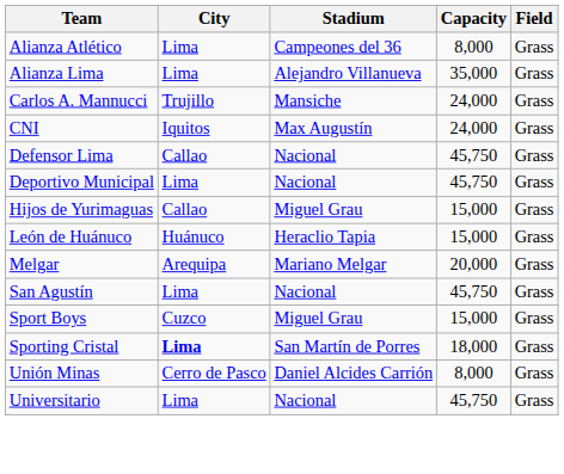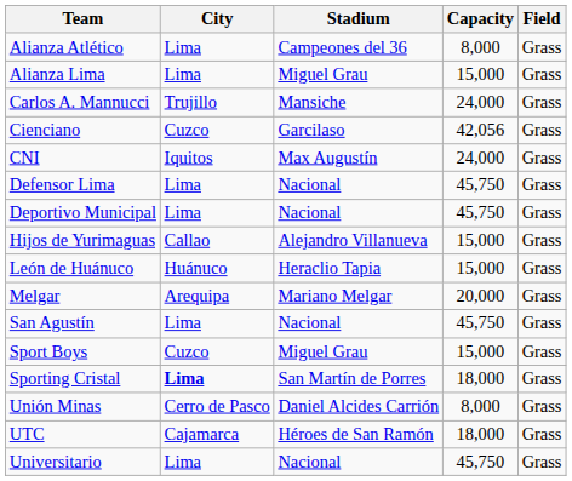 <table class="wikitable sortable">
 <tr>
 <th>Team</th>
 <th>City</th>
 <th>Stadium</th>
 <th>Capacity</th>
 <th>Field</th>
 </tr>
 <tr>
 <td><a href='#'>Alianza Atlético</a></td>
 <td><a href='#'>Lima</a></td>
 <td><a href='#'>Campeones del 36</a></td>
 <td align="center">8,000</td>
 <td>Grass</td>
 </tr>
 <tr>
 <td><a href='#'>Alianza Lima</a></td>
 <td><a href='#'>Lima</a></td>
-<td><a href='#'>Alejandro Villanueva</a></td>
-<td align="center">35,000</td>
+<td><a href='#'>Miguel Grau</a></td>
+<td align="center">15,000</td>
 <td>Grass</td>
 </tr>
 <tr>
 <td><a href='#'>Carlos A. Mannucci</a></td>
 <td><a href='#'>Trujillo</a></td>
 <td><a href='#'>Mansiche</a></td>
 <td align="center">24,000</td>
+<td>Grass</td>
+</tr>
+<tr>
+<td><a href='#'>Cienciano</a></td>
+<td><a href='#'>Cuzco</a></td>
+<td><a href='#'>Garcilaso</a></td>
+<td align="center">42,056</td>
 <td>Grass</td>
 </tr>
 <tr>
 <td><a href='#'>CNI</a></td>
 <td><a href='#'>Iquitos</a></td>
 <td><a href='#'>Max Augustín</a></td>
 <td align="center">24,000</td>
 <td>Grass</td>
 </tr>
 <tr>
 <td><a href='#'>Defensor Lima</a></td>
-<td><a href='#'>Callao</a></td>
+<td><a href='#'>Lima</a></td>
 <td><a href='#'>Nacional</a></td>
 <td align="center">45,750</td>
 <td>Grass</td>
 </tr>
 <tr>
 <td><a href='#'>Deportivo Municipal</a></td>
 <td><a href='#'>Lima</a></td>
 <td><a href='#'>Nacional</a></td>
 <td align="center">45,750</td>
 <td>Grass</td>
 </tr>
 <tr>
 <td><a href='#'>Hijos de Yurimaguas</a></td>
 <td><a href='#'>Callao</a></td>
-<td><a href='#'>Miguel Grau</a></td>
+<td><a href='#'>Alejandro Villanueva</a></td>
 <td align="center">15,000</td>
 <td>Grass</td>
 </tr>
 <tr>
 <td><a href='#'>León de Huánuco</a></td>
 <td><a href='#'>Huánuco</a></td>
 <td><a href='#'>Heraclio Tapia</a></td>
 <td align="center">15,000</td>
 <td>Grass</td>
 </tr>
 <tr>
 <td><a href='#'>Melgar</a></td>
 <td><a href='#'>Arequipa</a></td>
 <td><a href='#'>Mariano Melgar</a></td>
 <td align="center">20,000</td>
 <td>Grass</td>
 </tr>
 <tr>
 <td><a href='#'>San Agustín</a></td>
 <td><a href='#'>Lima</a></td>
 <td><a href='#'>Nacional</a></td>
 <td align="center">45,750</td>
 <td>Grass</td>
 </tr>
 <tr>
 <td><a href='#'>Sport Boys</a></td>
 <td><a href='#'>Cuzco</a></td>
 <td><a href='#'>Miguel Grau</a></td>
 <td align="center">15,000</td>
 <td>Grass</td>
 </tr>
 <tr>
 <td><a href='#'>Sporting Cristal</a></td>
 <td><strong><a href='#'>Lima</a></strong></td>
 <td><a href='#'>San Martín de Porres</a></td>
 <td align="center">18,000</td>
 <td>Grass</td>
 </tr>
 <tr>
 <td><a href='#'>Unión Minas</a></td>
 <td><a href='#'>Cerro de Pasco</a></td>
 <td><a href='#'>Daniel Alcides Carrión</a></td>
 <td align="center">8,000</td>
 <td>Grass</td>
 </tr>
 <tr>
+<td><a href='#'>UTC</a></td>
+<td><a href='#'>Cajamarca</a></td>
+<td><a href='#'>Héroes de San Ramón</a></td>
+<td align="center">18,000</td>
+<td>Grass</td>
+</tr>
+<tr>
 <td><a href='#'>Universitario</a></td>
 <td><a href='#'>Lima</a></td>
 <td><a href='#'>Nacional</a></td>
 <td align="center">45,750</td>
 <td>Grass</td>
 </tr>
 </table>
